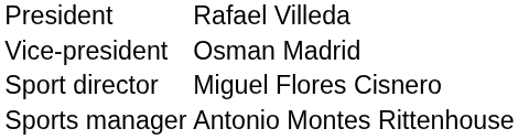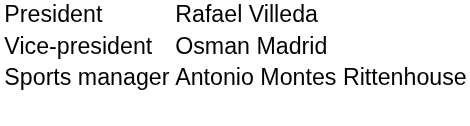 <table>
 <tr>
 <td>President</td>
 <td>Rafael Villeda</td>
 </tr>
 <tr>
 <td>Vice-president</td>
 <td>Osman Madrid</td>
 </tr>
 <tr>
-<td>Sport director</td>
-<td>Miguel Flores Cisnero</td>
-</tr>
-<tr>
 <td>Sports manager</td>
 <td>Antonio Montes Rittenhouse</td>
 </tr>
 </table>
